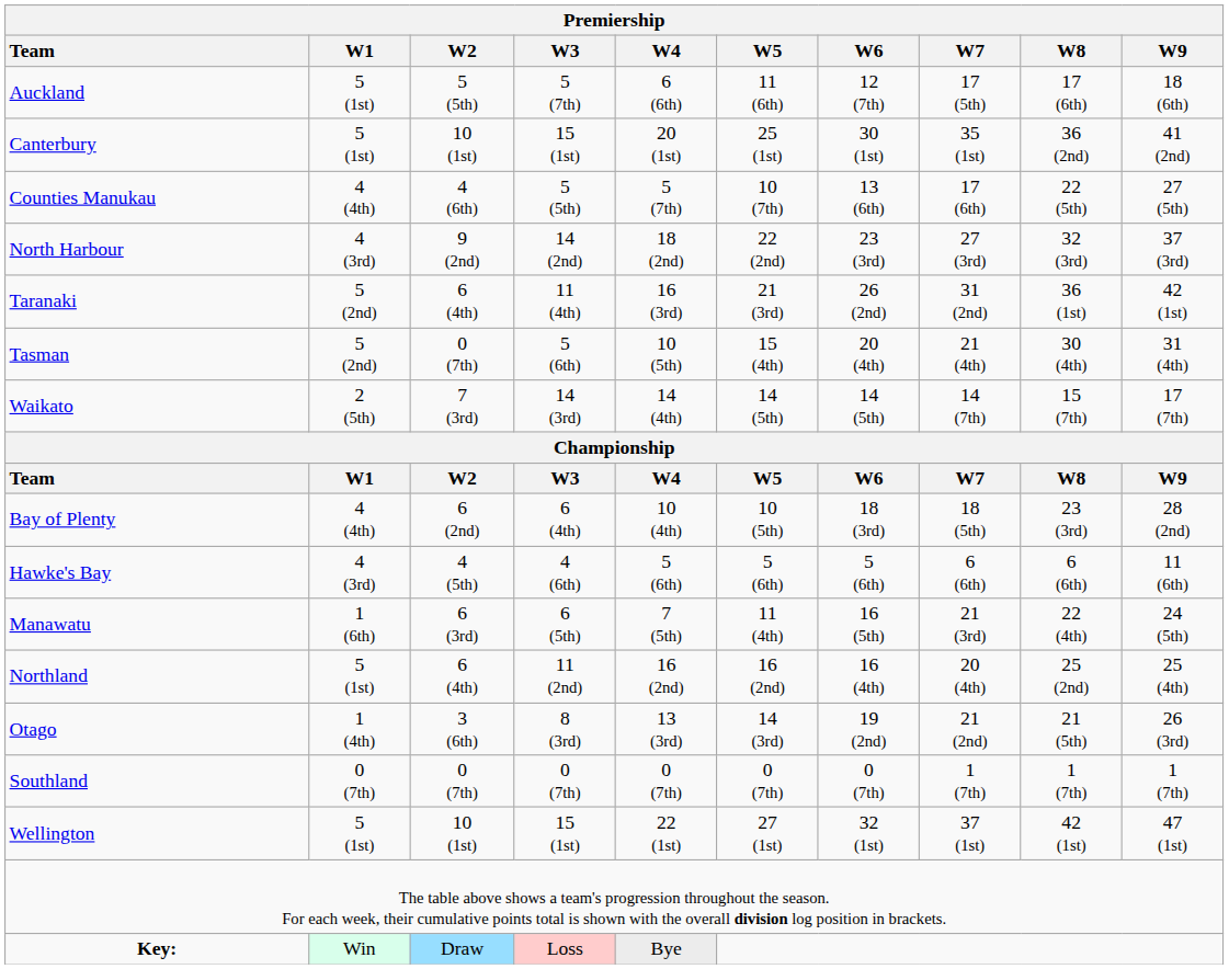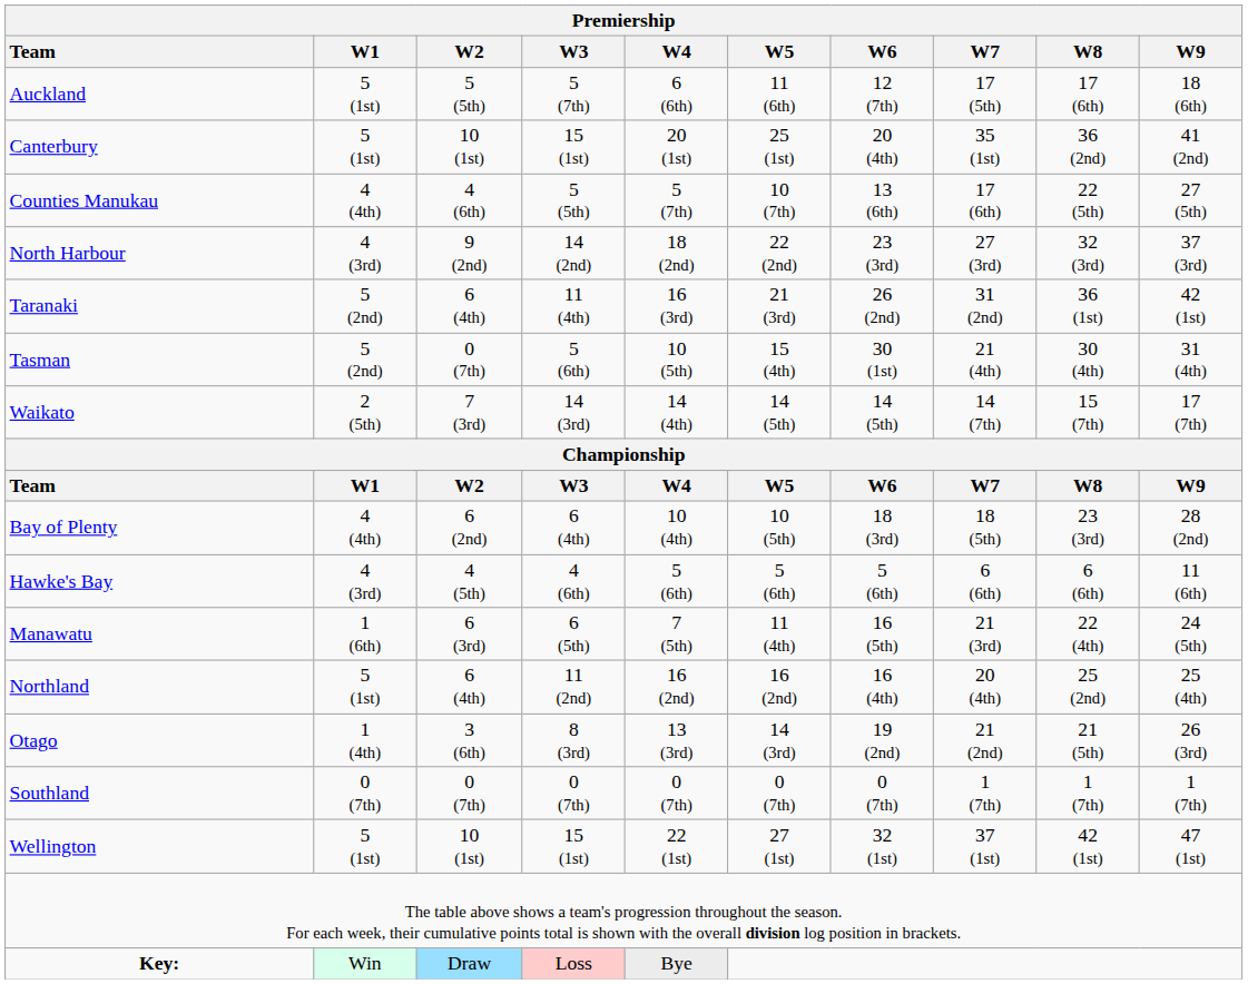 <table class="wikitable" style="text-align:center;width:80%">
 <tr>
 <th colspan=100%>Premiership</th>
 </tr>
 <tr>
 <th style="text-align:left;width:12%">Team</th>
 <th style="width:4%">W1</th>
 <th style="width:4%">W2</th>
 <th style="width:4%">W3</th>
 <th style="width:4%">W4</th>
 <th style="width:4%">W5</th>
 <th style="width:4%">W6</th>
 <th style="width:4%">W7</th>
 <th style="width:4%">W8</th>
 <th style="width:4%">W9</th>
 </tr>
 <tr>
 <td style="text-align:left"><a href='#'>Auckland</a></td>
 <td>5<br><small>(1st)</small></td>
 <td>5<br><small>(5th)</small></td>
 <td>5<br><small>(7th)</small></td>
 <td>6<br><small>(6th)</small></td>
 <td>11<br><small>(6th)</small></td>
 <td>12<br><small>(7th)</small></td>
 <td>17<br><small>(5th)</small></td>
 <td>17<br><small>(6th)</small></td>
 <td>18<br><small>(6th)</small></td>
 </tr>
 <tr>
 <td style="text-align:left"><a href='#'>Canterbury</a></td>
 <td>5<br><small>(1st)</small></td>
 <td>10<br><small>(1st)</small></td>
 <td>15<br><small>(1st)</small></td>
 <td>20<br><small>(1st)</small></td>
 <td>25<br><small>(1st)</small></td>
-<td>30<br><small>(1st)</small></td>
+<td>20<br><small>(4th)</small></td>
 <td>35<br><small>(1st)</small></td>
 <td>36<br><small>(2nd)</small></td>
 <td>41<br><small>(2nd)</small></td>
 </tr>
 <tr>
 <td style="text-align:left"><a href='#'>Counties Manukau</a></td>
 <td>4<br><small>(4th)</small></td>
 <td>4<br><small>(6th)</small></td>
 <td>5<br><small>(5th)</small></td>
 <td>5<br><small>(7th)</small></td>
 <td>10<br><small>(7th)</small></td>
 <td>13<br><small>(6th)</small></td>
 <td>17<br><small>(6th)</small></td>
 <td>22<br><small>(5th)</small></td>
 <td>27<br><small>(5th)</small></td>
 </tr>
 <tr>
 <td style="text-align:left"><a href='#'>North Harbour</a></td>
 <td>4<br><small>(3rd)</small></td>
 <td>9<br><small>(2nd)</small></td>
 <td>14<br><small>(2nd)</small></td>
 <td>18<br><small>(2nd)</small></td>
 <td>22<br><small>(2nd)</small></td>
 <td>23<br><small>(3rd)</small></td>
 <td>27<br><small>(3rd)</small></td>
 <td>32<br><small>(3rd)</small></td>
 <td>37<br><small>(3rd)</small></td>
 </tr>
 <tr>
 <td style="text-align:left"><a href='#'>Taranaki</a></td>
 <td>5<br><small>(2nd)</small></td>
 <td>6<br><small>(4th)</small></td>
 <td>11<br><small>(4th)</small></td>
 <td>16<br><small>(3rd)</small></td>
 <td>21<br><small>(3rd)</small></td>
 <td>26<br><small>(2nd)</small></td>
 <td>31<br><small>(2nd)</small></td>
 <td>36<br><small>(1st)</small></td>
 <td>42<br><small>(1st)</small></td>
 </tr>
 <tr>
 <td style="text-align:left"><a href='#'>Tasman</a></td>
 <td>5<br><small>(2nd)</small></td>
 <td>0<br><small>(7th)</small></td>
 <td>5<br><small>(6th)</small></td>
 <td>10<br><small>(5th)</small></td>
 <td>15<br><small>(4th)</small></td>
-<td>20<br><small>(4th)</small></td>
+<td>30<br><small>(1st)</small></td>
 <td>21<br><small>(4th)</small></td>
 <td>30<br><small>(4th)</small></td>
 <td>31<br><small>(4th)</small></td>
 </tr>
 <tr>
 <td style="text-align:left"><a href='#'>Waikato</a></td>
 <td>2<br><small>(5th)</small></td>
 <td>7<br><small>(3rd)</small></td>
 <td>14<br><small>(3rd)</small></td>
 <td>14<br><small>(4th)</small></td>
 <td>14<br><small>(5th)</small></td>
 <td>14<br><small>(5th)</small></td>
 <td>14<br><small>(7th)</small></td>
 <td>15<br><small>(7th)</small></td>
 <td>17<br><small>(7th)</small></td>
 </tr>
 <tr>
 <th colspan=100%>Championship</th>
 </tr>
 <tr>
 <th style="text-align:left;width:12%">Team</th>
 <th style="width:4%">W1</th>
 <th style="width:4%">W2</th>
 <th style="width:4%">W3</th>
 <th style="width:4%">W4</th>
 <th style="width:4%">W5</th>
 <th style="width:4%">W6</th>
 <th style="width:4%">W7</th>
 <th style="width:4%">W8</th>
 <th style="width:4%">W9</th>
 </tr>
 <tr>
 <td style="text-align:left"><a href='#'>Bay of Plenty</a></td>
 <td>4<br><small>(4th)</small></td>
 <td>6<br><small>(2nd)</small></td>
 <td>6<br><small>(4th)</small></td>
 <td>10<br><small>(4th)</small></td>
 <td>10<br><small>(5th)</small></td>
 <td>18<br><small>(3rd)</small></td>
 <td>18<br><small>(5th)</small></td>
 <td>23<br><small>(3rd)</small></td>
 <td>28<br><small>(2nd)</small></td>
 </tr>
 <tr>
 <td style="text-align:left"><a href='#'>Hawke's Bay</a></td>
 <td>4<br><small>(3rd)</small></td>
 <td>4<br><small>(5th)</small></td>
 <td>4<br><small>(6th)</small></td>
 <td>5<br><small>(6th)</small></td>
 <td>5<br><small>(6th)</small></td>
 <td>5<br><small>(6th)</small></td>
 <td>6<br><small>(6th)</small></td>
 <td>6<br><small>(6th)</small></td>
 <td>11<br><small>(6th)</small></td>
 </tr>
 <tr>
 <td style="text-align:left"><a href='#'>Manawatu</a></td>
 <td>1<br><small>(6th)</small></td>
 <td>6<br><small>(3rd)</small></td>
 <td>6<br><small>(5th)</small></td>
 <td>7<br><small>(5th)</small></td>
 <td>11<br><small>(4th)</small></td>
 <td>16<br><small>(5th)</small></td>
 <td>21<br><small>(3rd)</small></td>
 <td>22<br><small>(4th)</small></td>
 <td>24<br><small>(5th)</small></td>
 </tr>
 <tr>
 <td style="text-align:left"><a href='#'>Northland</a></td>
 <td>5<br><small>(1st)</small></td>
 <td>6<br><small>(4th)</small></td>
 <td>11<br><small>(2nd)</small></td>
 <td>16<br><small>(2nd)</small></td>
 <td>16<br><small>(2nd)</small></td>
 <td>16<br><small>(4th)</small></td>
 <td>20<br><small>(4th)</small></td>
 <td>25<br><small>(2nd)</small></td>
 <td>25<br><small>(4th)</small></td>
 </tr>
 <tr>
 <td style="text-align:left"><a href='#'>Otago</a></td>
 <td>1<br><small>(4th)</small></td>
 <td>3<br><small>(6th)</small></td>
 <td>8<br><small>(3rd)</small></td>
 <td>13<br><small>(3rd)</small></td>
 <td>14<br><small>(3rd)</small></td>
 <td>19<br><small>(2nd)</small></td>
 <td>21<br><small>(2nd)</small></td>
 <td>21<br><small>(5th)</small></td>
 <td>26<br><small>(3rd)</small></td>
 </tr>
 <tr>
 <td style="text-align:left"><a href='#'>Southland</a></td>
 <td>0<br><small>(7th)</small></td>
 <td>0<br><small>(7th)</small></td>
 <td>0<br><small>(7th)</small></td>
 <td>0<br><small>(7th)</small></td>
 <td>0<br><small>(7th)</small></td>
 <td>0<br><small>(7th)</small></td>
 <td>1<br><small>(7th)</small></td>
 <td>1<br><small>(7th)</small></td>
 <td>1<br><small>(7th)</small></td>
 </tr>
 <tr>
 <td style="text-align:left"><a href='#'>Wellington</a></td>
 <td>5<br><small>(1st)</small></td>
 <td>10<br><small>(1st)</small></td>
 <td>15<br><small>(1st)</small></td>
 <td>22<br><small>(1st)</small></td>
 <td>27<br><small>(1st)</small></td>
 <td>32<br><small>(1st)</small></td>
 <td>37<br><small>(1st)</small></td>
 <td>42<br><small>(1st)</small></td>
 <td>47<br><small>(1st)</small></td>
 </tr>
 <tr>
 <td colspan="100%" style="text-align:center"><br><small>The table above shows a team's progression throughout the season.<br>For each week, their cumulative points total is shown with the overall <strong>division</strong> log position in brackets.<br></small></td>
 </tr>
 <tr>
 <td><strong>Key:</strong></td>
 <td style="background:#D8FFEB">Win</td>
 <td style="background:#97DEFF">Draw</td>
 <td style="background:#FFCCCC">Loss</td>
 <td style="background:#ECECEC">Bye</td>
 <td colspan=16></td>
 </tr>
 </table>
